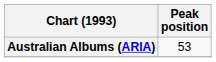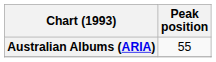 <table class="wikitable sortable plainrowheaders" style="text-align:center">
 <tr>
 <th scope="col">Chart (1993)</th>
 <th scope="col">Peak<br> position</th>
 </tr>
 <tr>
 <th scope="row">Australian Albums (<a href='#'>ARIA</a>)</th>
-<td align="center">53</td>
+<td align="center">55</td>
 </tr>
 <tr>
 </tr>
 <tr>
 </tr>
 </table>
